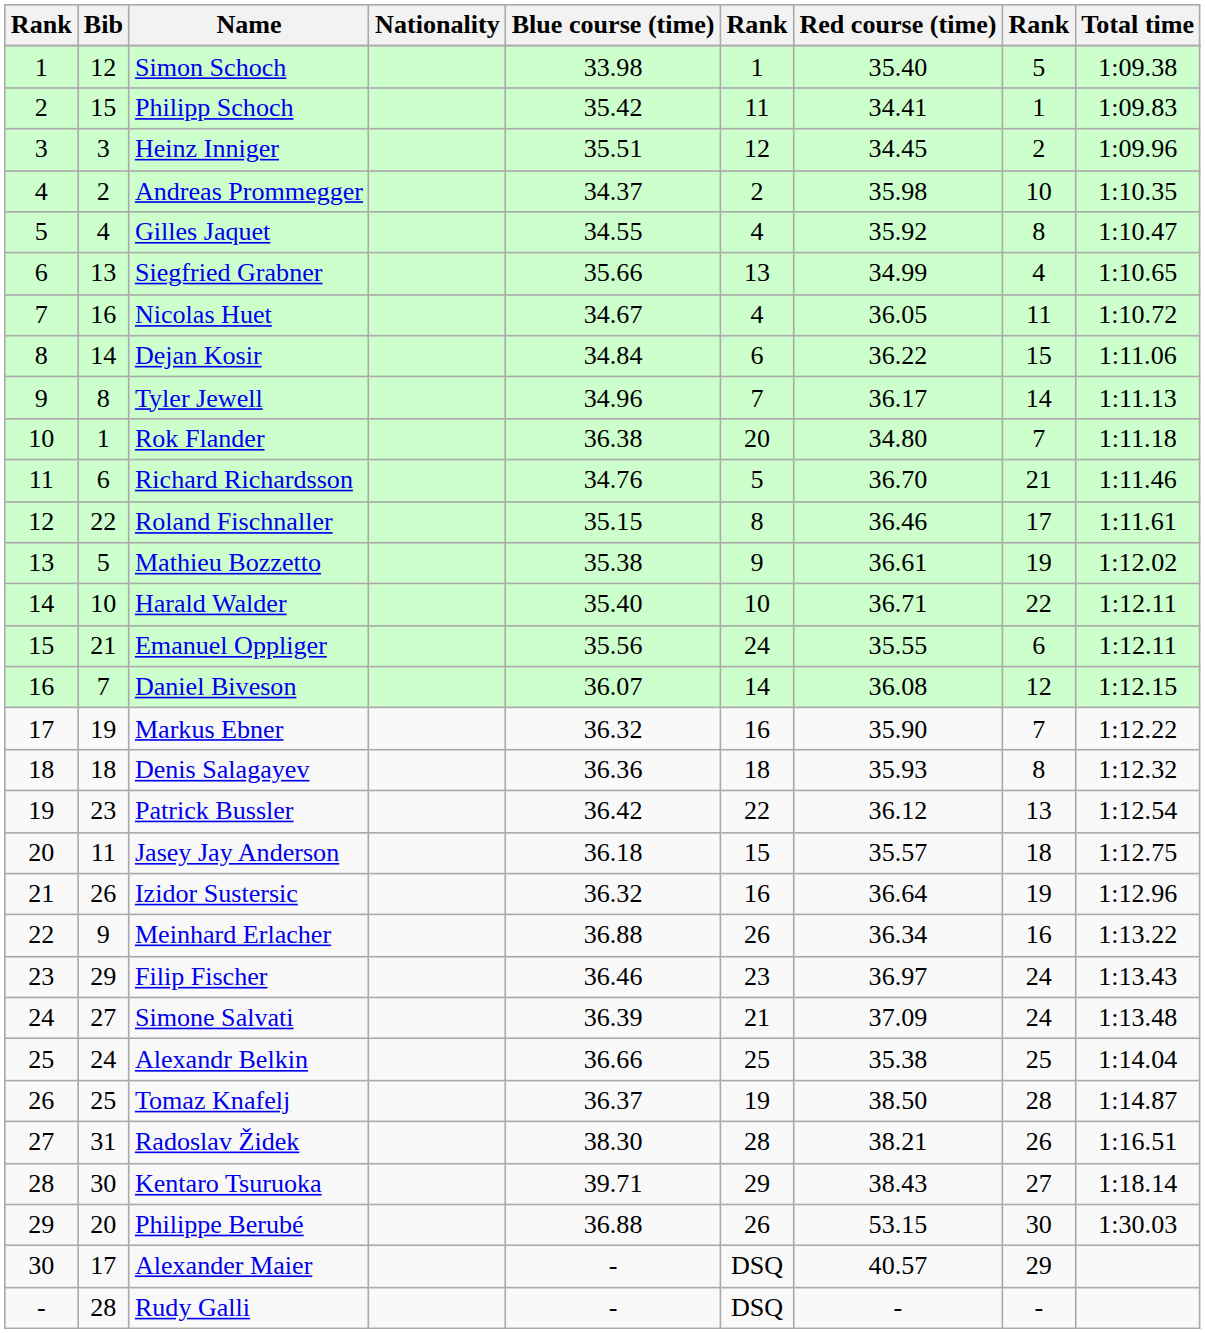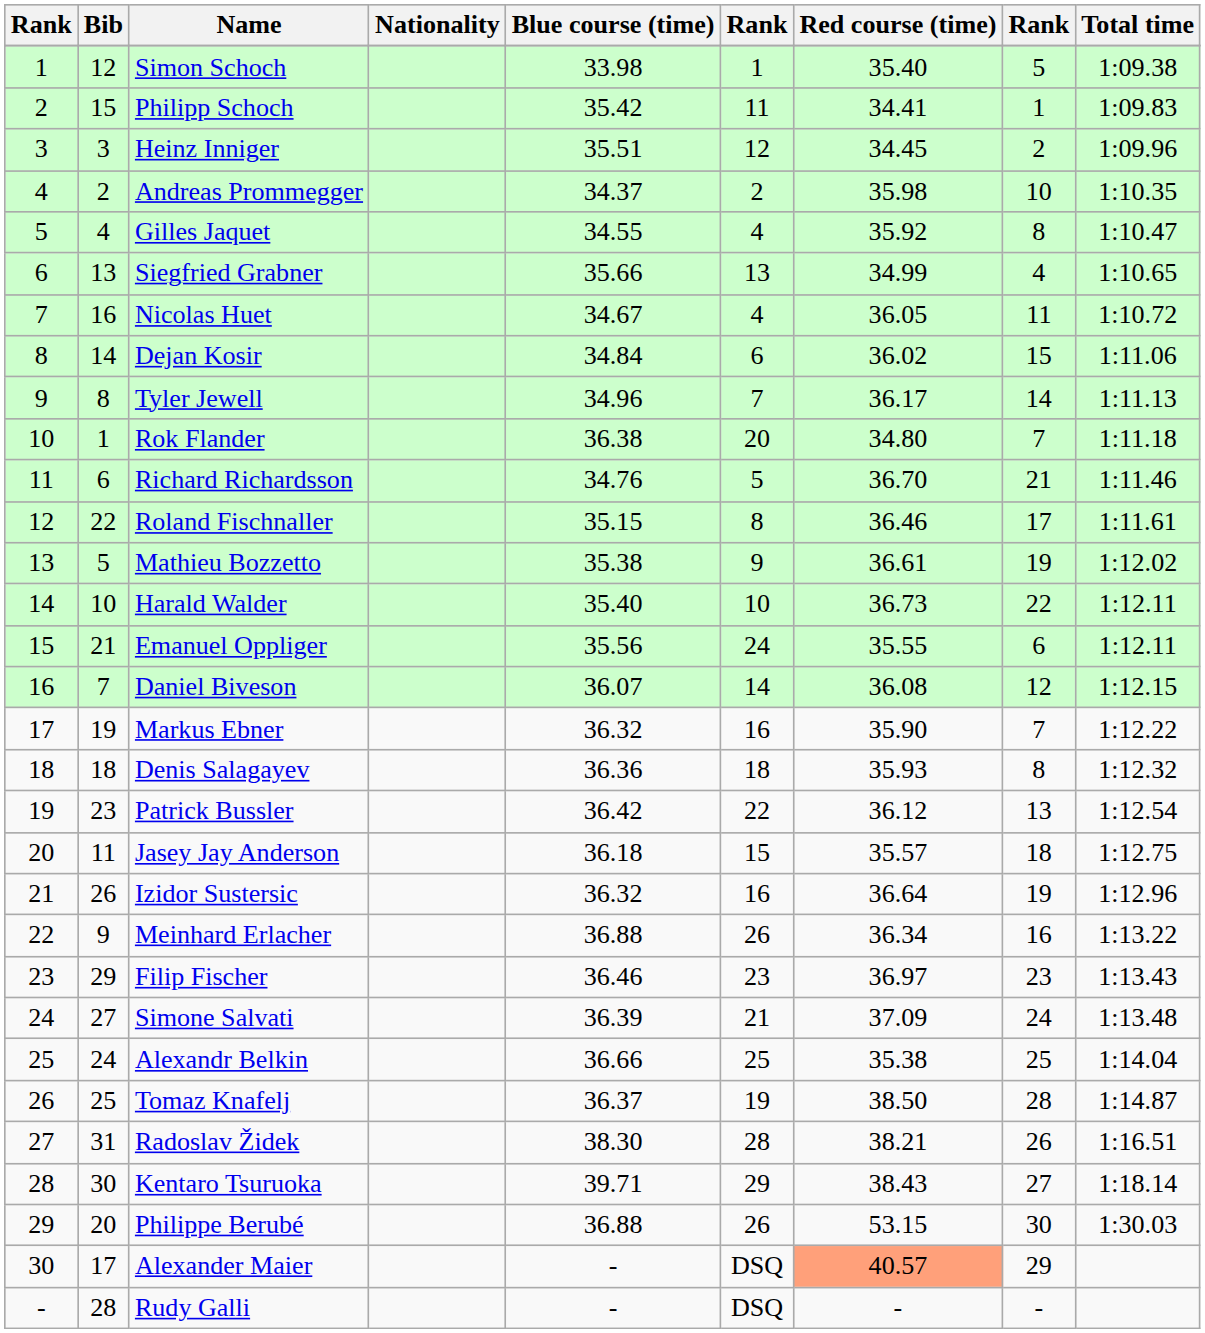 <table class="wikitable sortable" style="text-align:center">
 <tr>
 <th>Rank</th>
 <th>Bib</th>
 <th>Name</th>
 <th>Nationality</th>
 <th>Blue course (time)</th>
 <th>Rank</th>
 <th>Red course (time)</th>
 <th>Rank</th>
 <th>Total time</th>
 </tr>
 <tr>
 </tr>
 <tr bgcolor="#ccffcc">
 <td>1</td>
 <td>12</td>
 <td align=left><a href='#'>Simon Schoch</a></td>
 <td align=left></td>
 <td>33.98</td>
 <td>1</td>
 <td>35.40</td>
 <td>5</td>
 <td>1:09.38</td>
 </tr>
 <tr bgcolor="#ccffcc">
 <td>2</td>
 <td>15</td>
 <td align=left><a href='#'>Philipp Schoch</a></td>
 <td align=left></td>
 <td>35.42</td>
 <td>11</td>
 <td>34.41</td>
 <td>1</td>
 <td>1:09.83</td>
 </tr>
 <tr bgcolor="#ccffcc">
 <td>3</td>
 <td>3</td>
 <td align=left><a href='#'>Heinz Inniger</a></td>
 <td align=left></td>
 <td>35.51</td>
 <td>12</td>
 <td>34.45</td>
 <td>2</td>
 <td>1:09.96</td>
 </tr>
 <tr bgcolor="#ccffcc">
 <td>4</td>
 <td>2</td>
 <td align=left><a href='#'>Andreas Prommegger</a></td>
 <td align=left></td>
 <td>34.37</td>
 <td>2</td>
 <td>35.98</td>
 <td>10</td>
 <td>1:10.35</td>
 </tr>
 <tr bgcolor="#ccffcc">
 <td>5</td>
 <td>4</td>
 <td align=left><a href='#'>Gilles Jaquet</a></td>
 <td align=left></td>
 <td>34.55</td>
 <td>4</td>
 <td>35.92</td>
 <td>8</td>
 <td>1:10.47</td>
 </tr>
 <tr bgcolor="#ccffcc">
 <td>6</td>
 <td>13</td>
 <td align=left><a href='#'>Siegfried Grabner</a></td>
 <td align=left></td>
 <td>35.66</td>
 <td>13</td>
 <td>34.99</td>
 <td>4</td>
 <td>1:10.65</td>
 </tr>
 <tr bgcolor="#ccffcc">
 <td>7</td>
 <td>16</td>
 <td align=left><a href='#'>Nicolas Huet</a></td>
 <td align=left></td>
 <td>34.67</td>
 <td>4</td>
 <td>36.05</td>
 <td>11</td>
 <td>1:10.72</td>
 </tr>
 <tr bgcolor="#ccffcc">
 <td>8</td>
 <td>14</td>
 <td align=left><a href='#'>Dejan Kosir</a></td>
 <td align=left></td>
 <td>34.84</td>
 <td>6</td>
-<td>36.22</td>
+<td>36.02</td>
 <td>15</td>
 <td>1:11.06</td>
 </tr>
 <tr bgcolor="#ccffcc">
 <td>9</td>
 <td>8</td>
 <td align=left><a href='#'>Tyler Jewell</a></td>
 <td align=left></td>
 <td>34.96</td>
 <td>7</td>
 <td>36.17</td>
 <td>14</td>
 <td>1:11.13</td>
 </tr>
 <tr bgcolor="#ccffcc">
 <td>10</td>
 <td>1</td>
 <td align=left><a href='#'>Rok Flander</a></td>
 <td align=left></td>
 <td>36.38</td>
 <td>20</td>
 <td>34.80</td>
 <td>7</td>
 <td>1:11.18</td>
 </tr>
 <tr bgcolor="#ccffcc">
 <td>11</td>
 <td>6</td>
 <td align=left><a href='#'>Richard Richardsson</a></td>
 <td align=left></td>
 <td>34.76</td>
 <td>5</td>
 <td>36.70</td>
 <td>21</td>
 <td>1:11.46</td>
 </tr>
 <tr bgcolor="#ccffcc">
 <td>12</td>
 <td>22</td>
 <td align=left><a href='#'>Roland Fischnaller</a></td>
 <td align=left></td>
 <td>35.15</td>
 <td>8</td>
 <td>36.46</td>
 <td>17</td>
 <td>1:11.61</td>
 </tr>
 <tr bgcolor="#ccffcc">
 <td>13</td>
 <td>5</td>
 <td align=left><a href='#'>Mathieu Bozzetto</a></td>
 <td align=left></td>
 <td>35.38</td>
 <td>9</td>
 <td>36.61</td>
 <td>19</td>
 <td>1:12.02</td>
 </tr>
 <tr bgcolor="#ccffcc">
 <td>14</td>
 <td>10</td>
 <td align=left><a href='#'>Harald Walder</a></td>
 <td align=left></td>
 <td>35.40</td>
 <td>10</td>
-<td>36.71</td>
+<td>36.73</td>
 <td>22</td>
 <td>1:12.11</td>
 </tr>
 <tr bgcolor="#ccffcc">
 <td>15</td>
 <td>21</td>
 <td align=left><a href='#'>Emanuel Oppliger</a></td>
 <td align=left></td>
 <td>35.56</td>
 <td>24</td>
 <td>35.55</td>
 <td>6</td>
 <td>1:12.11</td>
 </tr>
 <tr bgcolor="#ccffcc">
 <td>16</td>
 <td>7</td>
 <td align=left><a href='#'>Daniel Biveson</a></td>
 <td align=left></td>
 <td>36.07</td>
 <td>14</td>
 <td>36.08</td>
 <td>12</td>
 <td>1:12.15</td>
 </tr>
 <tr>
 <td>17</td>
 <td>19</td>
 <td align=left><a href='#'>Markus Ebner</a></td>
 <td align=left></td>
 <td>36.32</td>
 <td>16</td>
 <td>35.90</td>
 <td>7</td>
 <td>1:12.22</td>
 </tr>
 <tr>
 <td>18</td>
 <td>18</td>
 <td align=left><a href='#'>Denis Salagayev</a></td>
 <td align=left></td>
 <td>36.36</td>
 <td>18</td>
 <td>35.93</td>
 <td>8</td>
 <td>1:12.32</td>
 </tr>
 <tr>
 <td>19</td>
 <td>23</td>
 <td align=left><a href='#'>Patrick Bussler</a></td>
 <td align=left></td>
 <td>36.42</td>
 <td>22</td>
 <td>36.12</td>
 <td>13</td>
 <td>1:12.54</td>
 </tr>
 <tr>
 <td>20</td>
 <td>11</td>
 <td align=left><a href='#'>Jasey Jay Anderson</a></td>
 <td align=left></td>
 <td>36.18</td>
 <td>15</td>
 <td>35.57</td>
 <td>18</td>
 <td>1:12.75</td>
 </tr>
 <tr>
 <td>21</td>
 <td>26</td>
 <td align=left><a href='#'>Izidor Sustersic</a></td>
 <td align=left></td>
 <td>36.32</td>
 <td>16</td>
 <td>36.64</td>
 <td>19</td>
 <td>1:12.96</td>
 </tr>
 <tr>
 <td>22</td>
 <td>9</td>
 <td align=left><a href='#'>Meinhard Erlacher</a></td>
 <td align=left></td>
 <td>36.88</td>
 <td>26</td>
 <td>36.34</td>
 <td>16</td>
 <td>1:13.22</td>
 </tr>
 <tr>
 <td>23</td>
 <td>29</td>
 <td align=left><a href='#'>Filip Fischer</a></td>
 <td align=left></td>
 <td>36.46</td>
 <td>23</td>
 <td>36.97</td>
-<td>24</td>
+<td>23</td>
 <td>1:13.43</td>
 </tr>
 <tr>
 <td>24</td>
 <td>27</td>
 <td align=left><a href='#'>Simone Salvati</a></td>
 <td align=left></td>
 <td>36.39</td>
 <td>21</td>
 <td>37.09</td>
 <td>24</td>
 <td>1:13.48</td>
 </tr>
 <tr>
 <td>25</td>
 <td>24</td>
 <td align=left><a href='#'>Alexandr Belkin</a></td>
 <td align=left></td>
 <td>36.66</td>
 <td>25</td>
 <td>35.38</td>
 <td>25</td>
 <td>1:14.04</td>
 </tr>
 <tr>
 <td>26</td>
 <td>25</td>
 <td align=left><a href='#'>Tomaz Knafelj</a></td>
 <td align=left></td>
 <td>36.37</td>
 <td>19</td>
 <td>38.50</td>
 <td>28</td>
 <td>1:14.87</td>
 </tr>
 <tr>
 <td>27</td>
 <td>31</td>
 <td align=left><a href='#'>Radoslav Židek</a></td>
 <td align=left></td>
 <td>38.30</td>
 <td>28</td>
 <td>38.21</td>
 <td>26</td>
 <td>1:16.51</td>
 </tr>
 <tr>
 <td>28</td>
 <td>30</td>
 <td align=left><a href='#'>Kentaro Tsuruoka</a></td>
 <td align=left></td>
 <td>39.71</td>
 <td>29</td>
 <td>38.43</td>
 <td>27</td>
 <td>1:18.14</td>
 </tr>
 <tr>
 <td>29</td>
 <td>20</td>
 <td align=left><a href='#'>Philippe Berubé</a></td>
 <td align=left></td>
 <td>36.88</td>
 <td>26</td>
 <td>53.15</td>
 <td>30</td>
 <td>1:30.03</td>
 </tr>
 <tr>
 <td>30</td>
 <td>17</td>
 <td align=left><a href='#'>Alexander Maier</a></td>
 <td align=left></td>
 <td>-</td>
 <td>DSQ</td>
-<td>40.57</td>
+<td style="background: lightsalmon;">40.57</td>
 <td>29</td>
 <td></td>
 </tr>
 <tr>
 <td>-</td>
 <td>28</td>
 <td align=left><a href='#'>Rudy Galli</a></td>
 <td align=left></td>
 <td>-</td>
 <td>DSQ</td>
 <td>-</td>
 <td>-</td>
 <td></td>
 </tr>
 </table>
